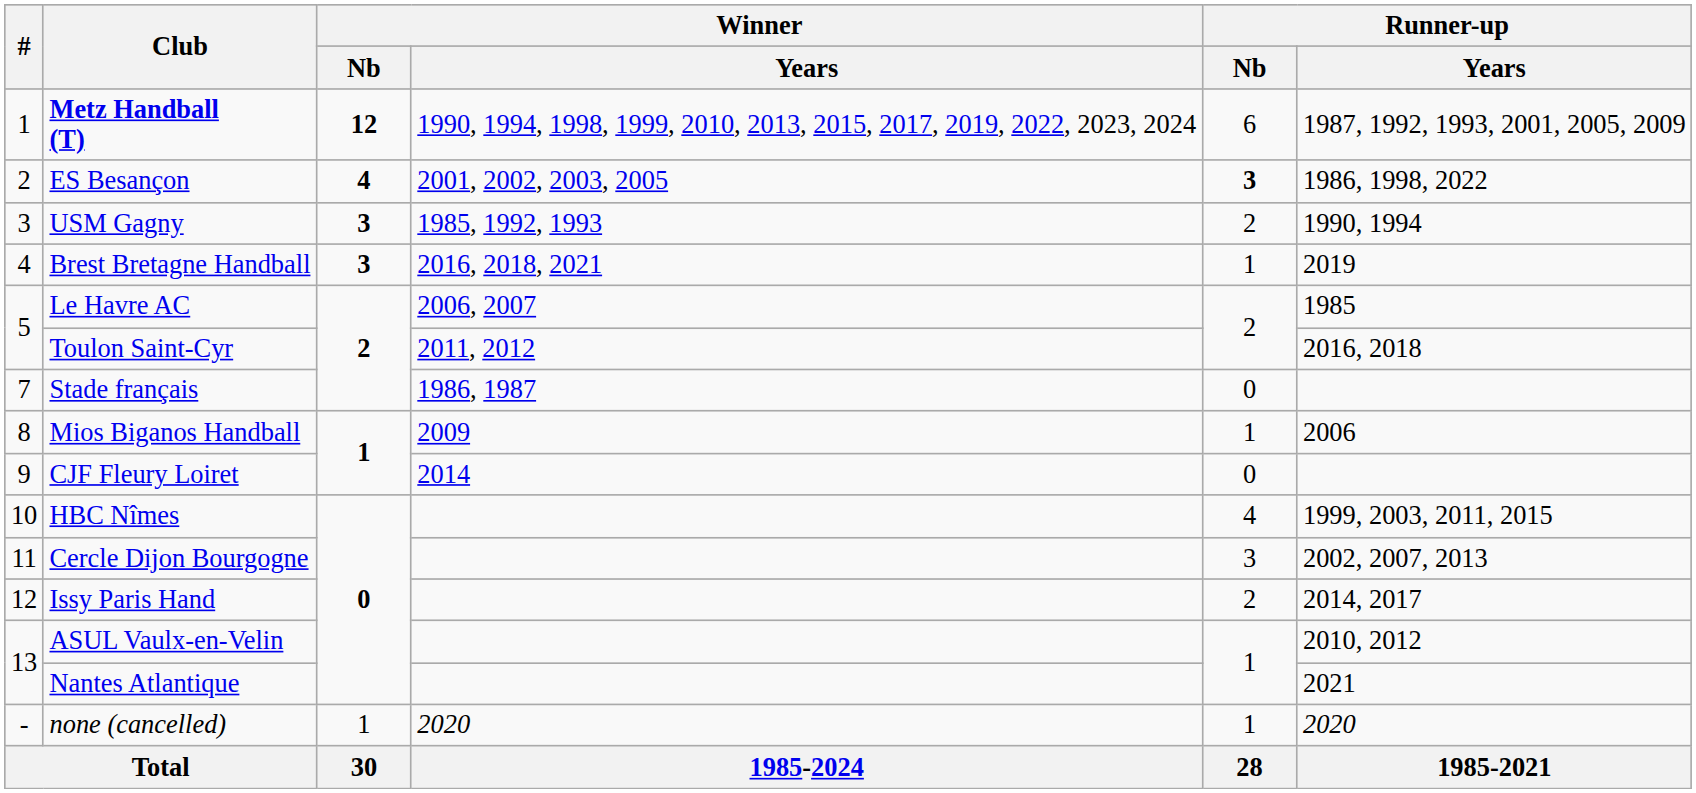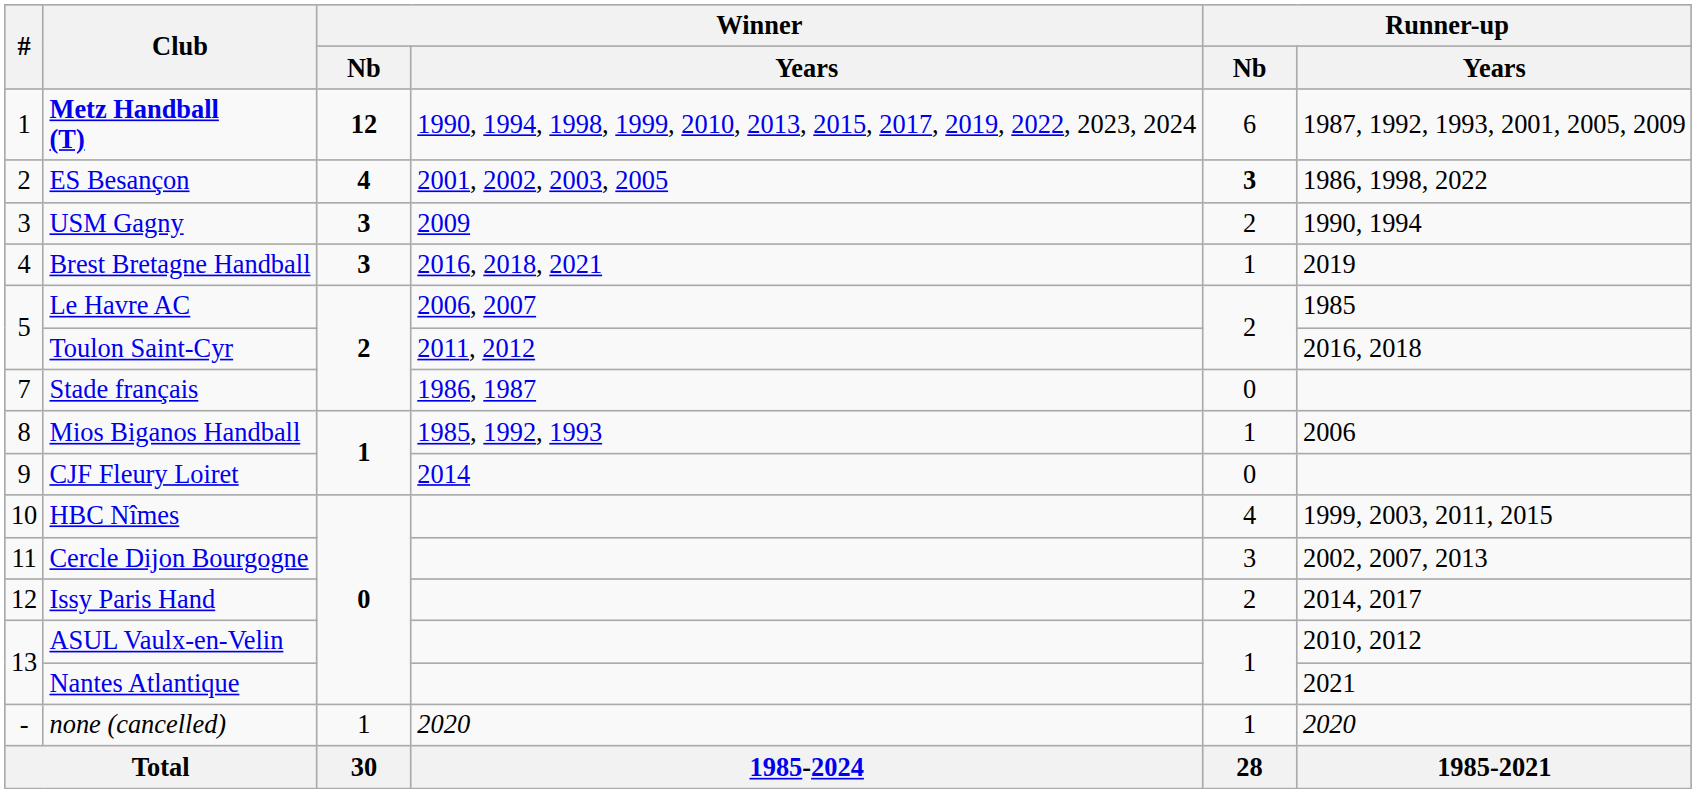 <table class="wikitable centre" cellpadding="3" cellspacing="0" border="1" style="border: gray solid 1px; border-collapse: collapse;">
 <tr>
 <th rowspan=2>#</th>
 <th rowspan=2>Club</th>
 <th colspan=2>Winner</th>
 <th colspan=2>Runner-up</th>
 </tr>
 <tr>
 <th width=50px>Nb</th>
 <th>Years</th>
 <th width=50px>Nb</th>
 <th>Years</th>
 </tr>
 <tr>
 <td align="center">1</td>
 <td><strong><a href='#'>Metz Handball</a> <br></strong> <strong><a href='#'>(T)</a></strong></td>
 <td align="center"><strong>12</strong></td>
 <td><a href='#'>1990</a>, <a href='#'>1994</a>, <a href='#'>1998</a>, <a href='#'>1999</a>, <a href='#'>2010</a>, <a href='#'>2013</a>, <a href='#'>2015</a>, <a href='#'>2017</a>, <a href='#'>2019</a>, <a href='#'>2022</a>, 2023, 2024</td>
 <td align="center">6</td>
 <td>1987, 1992, 1993, 2001, 2005, 2009</td>
 </tr>
 <tr>
 <td align="center">2</td>
 <td><a href='#'>ES Besançon</a></td>
 <td align="center"><strong>4</strong></td>
 <td><a href='#'>2001</a>, <a href='#'>2002</a>, <a href='#'>2003</a>, <a href='#'>2005</a></td>
 <td align="center"><strong>3</strong></td>
 <td>1986, 1998, 2022</td>
 </tr>
 <tr>
 <td align="center">3</td>
 <td><a href='#'>USM Gagny</a></td>
 <td align="center"><strong>3</strong></td>
-<td><a href='#'>1985</a>, <a href='#'>1992</a>, <a href='#'>1993</a></td>
+<td><a href='#'>2009</a></td>
 <td align="center">2</td>
 <td>1990, 1994</td>
 </tr>
 <tr>
 <td align="center">4</td>
 <td><a href='#'>Brest Bretagne Handball</a></td>
 <td align="center"><strong>3</strong></td>
 <td><a href='#'>2016</a>, <a href='#'>2018</a>, <a href='#'>2021</a></td>
 <td align="center">1</td>
 <td>2019</td>
 </tr>
 <tr>
 <td rowspan="2" align="center">5</td>
 <td><a href='#'>Le Havre AC</a></td>
 <td rowspan="3" align="center"><strong>2</strong></td>
 <td><a href='#'>2006</a>, <a href='#'>2007</a></td>
 <td rowspan="2" align="center">2</td>
 <td>1985</td>
 </tr>
 <tr>
 <td><a href='#'>Toulon Saint-Cyr</a></td>
 <td><a href='#'>2011</a>, <a href='#'>2012</a></td>
 <td>2016, 2018</td>
 </tr>
 <tr>
 <td align="center">7</td>
 <td><a href='#'>Stade français</a></td>
 <td><a href='#'>1986</a>, <a href='#'>1987</a></td>
 <td align="center">0</td>
 <td></td>
 </tr>
 <tr>
 <td align="center">8</td>
 <td><a href='#'>Mios Biganos Handball</a></td>
 <td rowspan="2" align="center"><strong>1</strong></td>
-<td><a href='#'>2009</a></td>
+<td><a href='#'>1985</a>, <a href='#'>1992</a>, <a href='#'>1993</a></td>
 <td align="center">1</td>
 <td>2006</td>
 </tr>
 <tr>
 <td align="center">9</td>
 <td><a href='#'>CJF Fleury Loiret</a></td>
 <td><a href='#'>2014</a></td>
 <td align="center">0</td>
 <td></td>
 </tr>
 <tr>
 <td align="center">10</td>
 <td><a href='#'>HBC Nîmes</a></td>
 <td rowspan="5" align="center"><strong>0</strong></td>
 <td></td>
 <td align="center">4</td>
 <td>1999, 2003, 2011, 2015</td>
 </tr>
 <tr>
 <td align="center">11</td>
 <td><a href='#'>Cercle Dijon Bourgogne</a></td>
 <td></td>
 <td align="center">3</td>
 <td>2002, 2007, 2013</td>
 </tr>
 <tr>
 <td align="center">12</td>
 <td><a href='#'>Issy Paris Hand</a></td>
 <td></td>
 <td align="center">2</td>
 <td>2014, 2017</td>
 </tr>
 <tr>
 <td rowspan="2" align="center">13</td>
 <td><a href='#'>ASUL Vaulx-en-Velin</a></td>
 <td></td>
 <td rowspan="2" align="center">1</td>
 <td>2010, 2012</td>
 </tr>
 <tr>
 <td><a href='#'>Nantes Atlantique</a></td>
 <td></td>
 <td>2021</td>
 </tr>
 <tr>
 <td align="center">-</td>
 <td><em>none (cancelled)</em></td>
 <td align="center">1</td>
 <td><em>2020</em></td>
 <td align="center">1</td>
 <td><em>2020</em></td>
 </tr>
 <tr>
 <th colspan="2">Total</th>
 <th>30</th>
 <th><a href='#'>1985</a>-<a href='#'>2024</a></th>
 <th>28</th>
 <th>1985-2021</th>
 </tr>
 </table>
